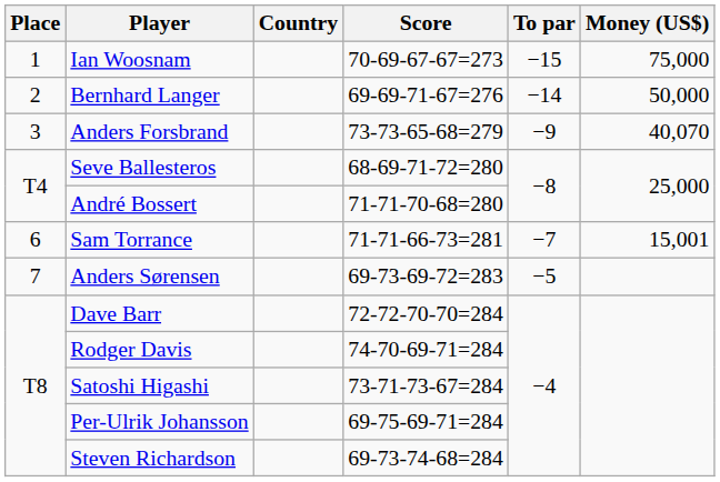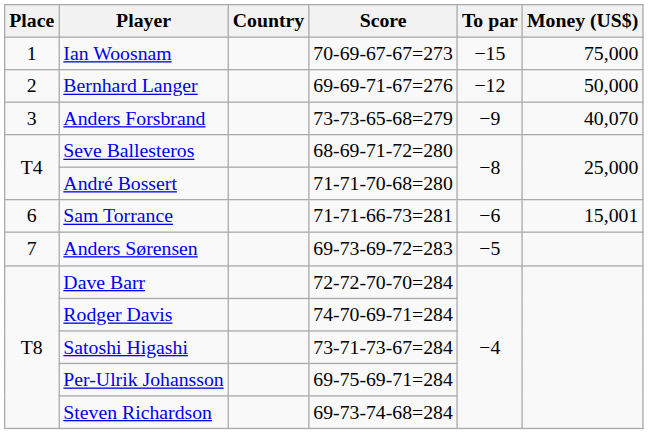 <table class="wikitable" style="font-size:95%;">
 <tr>
 <th>Place</th>
 <th>Player</th>
 <th>Country</th>
 <th>Score</th>
 <th>To par</th>
 <th>Money (US$)</th>
 </tr>
 <tr>
 <td align=center>1</td>
 <td><a href='#'>Ian Woosnam</a></td>
 <td></td>
 <td>70-69-67-67=273</td>
 <td align=center>−15</td>
 <td align=right>75,000</td>
 </tr>
 <tr>
 <td align=center>2</td>
 <td><a href='#'>Bernhard Langer</a></td>
 <td></td>
 <td>69-69-71-67=276</td>
-<td align=center>−14</td>
+<td align=center>−12</td>
 <td align=right>50,000</td>
 </tr>
 <tr>
 <td align=center>3</td>
 <td><a href='#'>Anders Forsbrand</a></td>
 <td></td>
 <td>73-73-65-68=279</td>
 <td align=center>−9</td>
 <td align=right>40,070</td>
 </tr>
 <tr>
 <td align=center rowspan=2>T4</td>
 <td><a href='#'>Seve Ballesteros</a></td>
 <td></td>
 <td>68-69-71-72=280</td>
 <td align=center rowspan=2>−8</td>
 <td align=right rowspan=2>25,000</td>
 </tr>
 <tr>
 <td><a href='#'>André Bossert</a></td>
 <td></td>
 <td>71-71-70-68=280</td>
 </tr>
 <tr>
 <td align=center>6</td>
 <td><a href='#'>Sam Torrance</a></td>
 <td></td>
 <td>71-71-66-73=281</td>
-<td align=center>−7</td>
+<td align=center>−6</td>
 <td align="right">15,001</td>
 </tr>
 <tr>
 <td align=center>7</td>
 <td><a href='#'>Anders Sørensen</a></td>
 <td></td>
 <td>69-73-69-72=283</td>
 <td align=center>−5</td>
 <td align="right"></td>
 </tr>
 <tr>
 <td rowspan=5 align=center>T8</td>
 <td><a href='#'>Dave Barr</a></td>
 <td></td>
 <td>72-72-70-70=284</td>
 <td rowspan=5 align=center>−4</td>
 <td rowspan=5></td>
 </tr>
 <tr>
 <td><a href='#'>Rodger Davis</a></td>
 <td></td>
 <td>74-70-69-71=284</td>
 </tr>
 <tr>
 <td><a href='#'>Satoshi Higashi</a></td>
 <td></td>
 <td>73-71-73-67=284</td>
 </tr>
 <tr>
 <td><a href='#'>Per-Ulrik Johansson</a></td>
 <td></td>
 <td>69-75-69-71=284</td>
 </tr>
 <tr>
 <td><a href='#'>Steven Richardson</a></td>
 <td></td>
 <td>69-73-74-68=284</td>
 </tr>
 </table>
